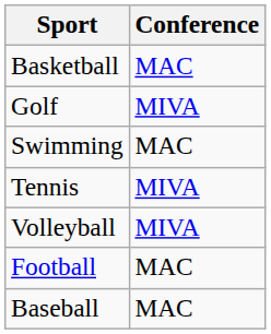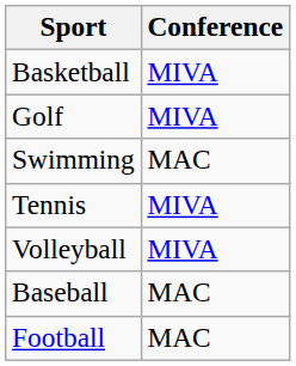 <table class="wikitable floatright">
 <tr>
 <th>Sport</th>
 <th>Conference</th>
 </tr>
 <tr>
 <td>Basketball</td>
-<td><a href='#'>MAC</a></td>
+<td><a href='#'>MIVA</a></td>
 </tr>
 <tr>
 <td>Golf</td>
 <td><a href='#'>MIVA</a></td>
 </tr>
 <tr>
 <td>Swimming</td>
 <td>MAC</td>
 </tr>
 <tr>
 <td>Tennis</td>
 <td><a href='#'>MIVA</a></td>
 </tr>
 <tr>
 <td>Volleyball</td>
 <td><a href='#'>MIVA</a></td>
 </tr>
 <tr>
+<td>Baseball</td>
+<td>MAC</td>
+</tr>
+<tr>
 <td><a href='#'>Football</a></td>
 <td>MAC</td>
 </tr>
-<tr>
-<td>Baseball</td>
-<td>MAC</td>
-</tr>
 </table>
